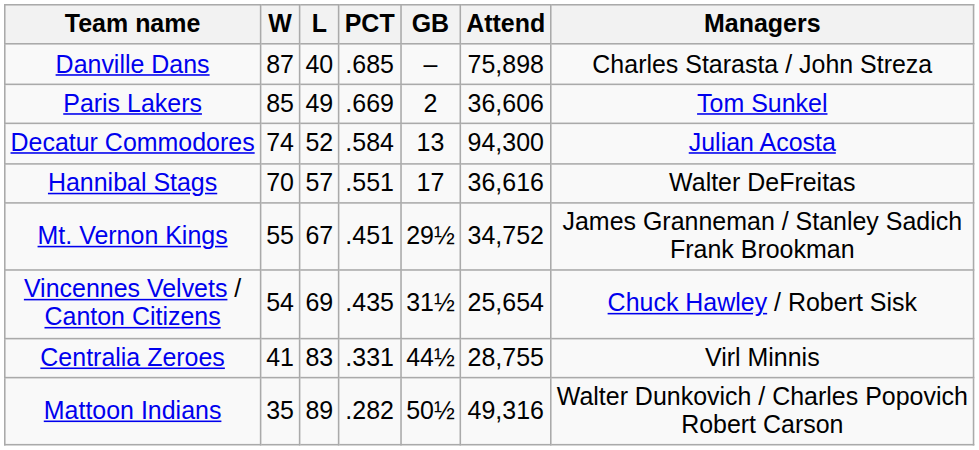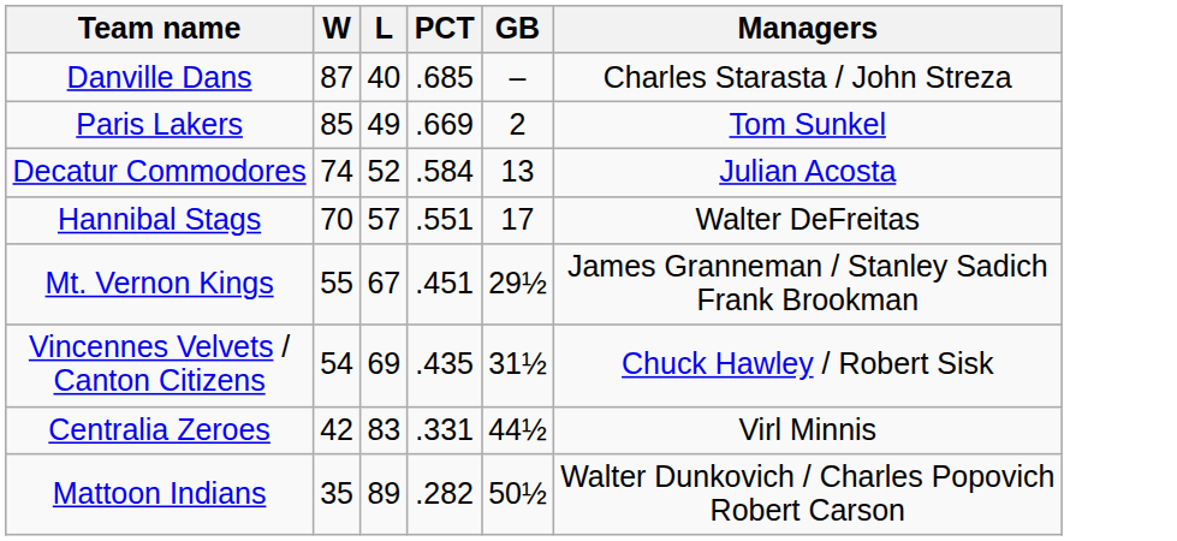 <table class="wikitable">
 <tr>
 <th>Team name</th>
 <th>W</th>
 <th>L</th>
 <th>PCT</th>
 <th>GB</th>
-<th>Attend</th>
 <th>Managers</th>
 </tr>
 <tr align=center>
 <td><a href='#'>Danville Dans</a></td>
 <td>87</td>
 <td>40</td>
 <td>.685</td>
 <td>–</td>
-<td>75,898</td>
 <td>Charles Starasta / John Streza</td>
 </tr>
 <tr align=center>
 <td><a href='#'>Paris Lakers</a></td>
 <td>85</td>
 <td>49</td>
 <td>.669</td>
 <td>2</td>
-<td>36,606</td>
 <td><a href='#'>Tom Sunkel</a></td>
 </tr>
 <tr align=center>
 <td><a href='#'>Decatur Commodores</a></td>
 <td>74</td>
 <td>52</td>
 <td>.584</td>
 <td>13</td>
-<td>94,300</td>
 <td><a href='#'>Julian Acosta</a></td>
 </tr>
 <tr align=center>
 <td><a href='#'>Hannibal Stags</a></td>
 <td>70</td>
 <td>57</td>
 <td>.551</td>
 <td>17</td>
-<td>36,616</td>
 <td>Walter DeFreitas</td>
 </tr>
 <tr align=center>
 <td><a href='#'>Mt. Vernon Kings</a></td>
 <td>55</td>
 <td>67</td>
 <td>.451</td>
 <td>29½</td>
-<td>34,752</td>
 <td>James Granneman / Stanley Sadich <br> Frank Brookman</td>
 </tr>
 <tr align=center>
 <td><a href='#'>Vincennes Velvets</a> /<br> <a href='#'>Canton Citizens</a></td>
 <td>54</td>
 <td>69</td>
 <td>.435</td>
 <td>31½</td>
-<td>25,654</td>
 <td><a href='#'>Chuck Hawley</a> / Robert Sisk</td>
 </tr>
 <tr align=center>
 <td><a href='#'>Centralia Zeroes</a></td>
-<td>41</td>
+<td>42</td>
 <td>83</td>
 <td>.331</td>
 <td>44½</td>
-<td>28,755</td>
 <td>Virl Minnis</td>
 </tr>
 <tr align=center>
 <td><a href='#'>Mattoon Indians</a></td>
 <td>35</td>
 <td>89</td>
 <td>.282</td>
 <td>50½</td>
-<td>49,316</td>
 <td>Walter Dunkovich / Charles Popovich<br> Robert Carson</td>
 </tr>
 </table>
